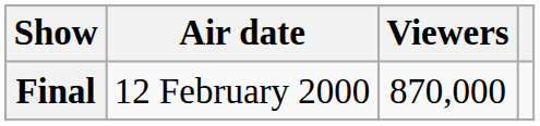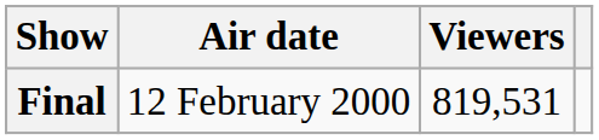 <table class="wikitable plainrowheaders sortable" style="text-align:center">
 <tr>
 <th scope="col" class="unsortable">Show</th>
 <th scope="col">Air date</th>
 <th scope="col">Viewers</th>
 <th></th>
 </tr>
 <tr>
 <th scope="row">Final</th>
 <td>12 February 2000</td>
-<td>870,000</td>
+<td>819,531</td>
 <td></td>
 </tr>
 </table>
